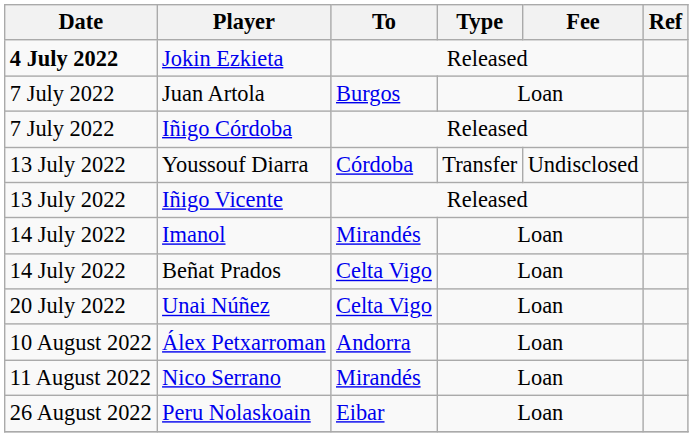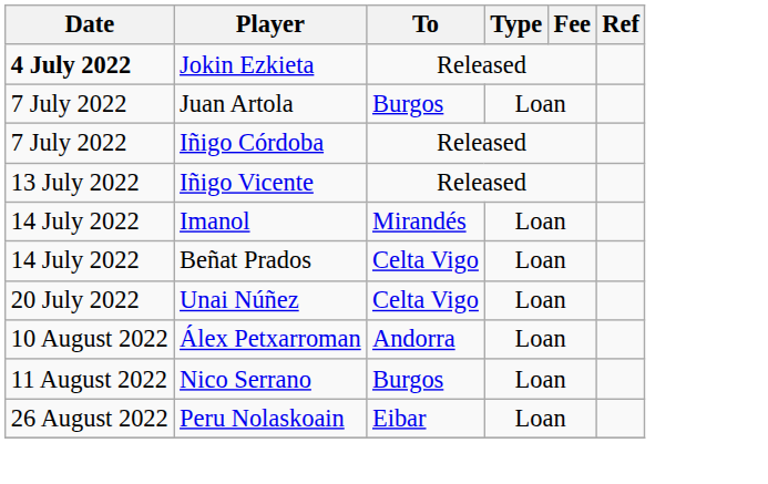 <table class="wikitable">
 <tr>
 <th>Date</th>
 <th>Player</th>
 <th>To</th>
 <th>Type</th>
 <th>Fee</th>
 <th>Ref</th>
 </tr>
 <tr>
 <td><strong>4 July 2022</strong></td>
 <td> <a href='#'>Jokin Ezkieta</a></td>
 <td colspan=3 align=center>Released</td>
 <td align=center></td>
 </tr>
 <tr>
 <td>7 July 2022</td>
 <td> Juan Artola</td>
 <td><a href='#'>Burgos</a></td>
 <td colspan=2 align=center>Loan</td>
 <td align=center></td>
 </tr>
 <tr>
 <td>7 July 2022</td>
 <td> <a href='#'>Iñigo Córdoba</a></td>
 <td colspan=3 align=center>Released</td>
-<td align=center></td>
-</tr>
-<tr>
-<td>13 July 2022</td>
-<td> Youssouf Diarra</td>
-<td><a href='#'>Córdoba</a></td>
-<td align=center>Transfer</td>
-<td align=center>Undisclosed</td>
 <td align=center></td>
 </tr>
 <tr>
 <td>13 July 2022</td>
 <td> <a href='#'>Iñigo Vicente</a></td>
 <td colspan=3 align=center>Released</td>
 <td align=center></td>
 </tr>
 <tr>
 <td>14 July 2022</td>
 <td> <a href='#'>Imanol</a></td>
 <td><a href='#'>Mirandés</a></td>
 <td colspan=2 align=center>Loan</td>
 <td align=center></td>
 </tr>
 <tr>
 <td>14 July 2022</td>
 <td> Beñat Prados</td>
 <td><a href='#'>Celta Vigo</a></td>
 <td colspan=2 align=center>Loan</td>
 <td align=center></td>
 </tr>
 <tr>
 <td>20 July 2022</td>
 <td> <a href='#'>Unai Núñez</a></td>
 <td><a href='#'>Celta Vigo</a></td>
 <td colspan=2 align=center>Loan</td>
 <td align=center></td>
 </tr>
 <tr>
 <td>10 August 2022</td>
 <td> <a href='#'>Álex Petxarroman</a></td>
 <td><a href='#'>Andorra</a></td>
 <td colspan=2 align=center>Loan</td>
 <td align=center></td>
 </tr>
 <tr>
 <td>11 August 2022</td>
 <td> <a href='#'>Nico Serrano</a></td>
-<td><a href='#'>Mirandés</a></td>
+<td><a href='#'>Burgos</a></td>
 <td colspan=2 align=center>Loan</td>
 <td align=center></td>
 </tr>
 <tr>
 <td>26 August 2022</td>
 <td> <a href='#'>Peru Nolaskoain</a></td>
 <td><a href='#'>Eibar</a></td>
 <td colspan=2 align=center>Loan</td>
 <td align=center></td>
 </tr>
 <tr>
 </tr>
 </table>
